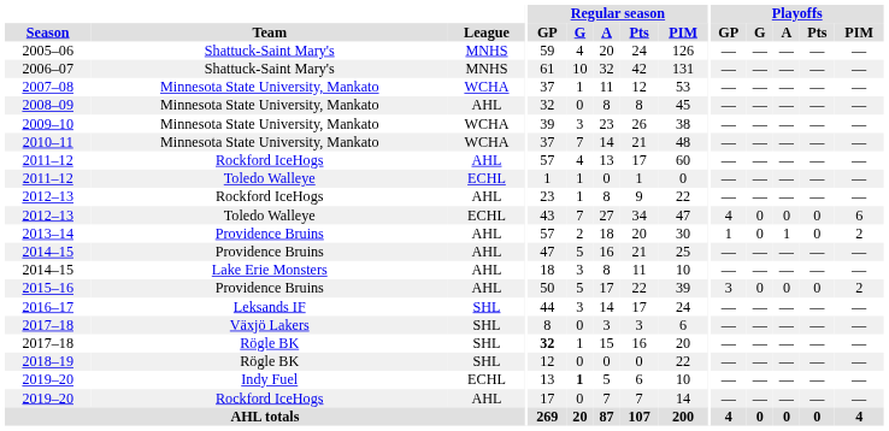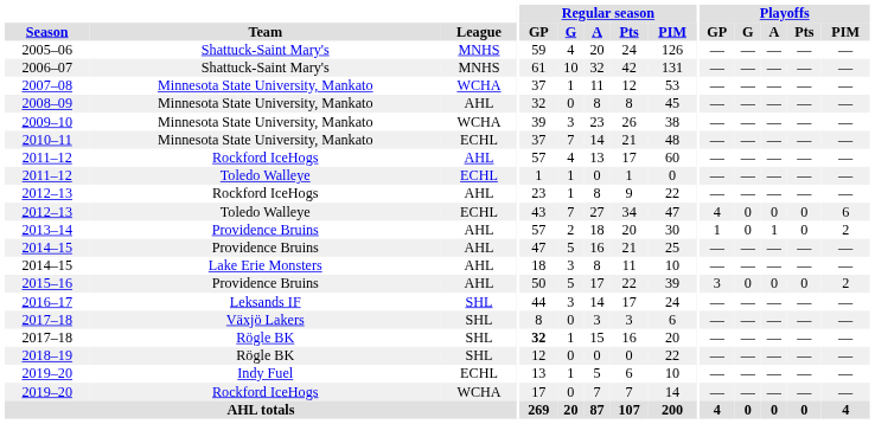 <table border="0" cellpadding="1" cellspacing="0" style="text-align:center; width:60em">
 <tr bgcolor="#e0e0e0">
 <th colspan="3"  bgcolor="#ffffff"></th>
 <th rowspan="99" bgcolor="#ffffff"></th>
 <th colspan="5"><a href='#'>Regular season</a></th>
 <th rowspan="99" bgcolor="#ffffff"></th>
 <th colspan="5"><a href='#'>Playoffs</a></th>
 </tr>
 <tr bgcolor="#e0e0e0">
 <th><a href='#'>Season</a></th>
 <th>Team</th>
 <th>League</th>
 <th>GP</th>
 <th><a href='#'>G</a></th>
 <th><a href='#'>A</a></th>
 <th><a href='#'>Pts</a></th>
 <th><a href='#'>PIM</a></th>
 <th>GP</th>
 <th>G</th>
 <th>A</th>
 <th>Pts</th>
 <th>PIM</th>
 </tr>
 <tr>
 <td>2005–06</td>
 <td><a href='#'>Shattuck-Saint Mary's</a></td>
 <td><a href='#'>MNHS</a></td>
 <td>59</td>
 <td>4</td>
 <td>20</td>
 <td>24</td>
 <td>126</td>
 <td>—</td>
 <td>—</td>
 <td>—</td>
 <td>—</td>
 <td>—</td>
 </tr>
 <tr bgcolor="#f0f0f0">
 <td>2006–07</td>
 <td>Shattuck-Saint Mary's</td>
 <td>MNHS</td>
 <td>61</td>
 <td>10</td>
 <td>32</td>
 <td>42</td>
 <td>131</td>
 <td>—</td>
 <td>—</td>
 <td>—</td>
 <td>—</td>
 <td>—</td>
 </tr>
 <tr>
 <td><a href='#'>2007–08</a></td>
 <td><a href='#'>Minnesota State University, Mankato</a></td>
 <td><a href='#'>WCHA</a></td>
 <td>37</td>
 <td>1</td>
 <td>11</td>
 <td>12</td>
 <td>53</td>
 <td>—</td>
 <td>—</td>
 <td>—</td>
 <td>—</td>
 <td>—</td>
 </tr>
 <tr bgcolor="#f0f0f0">
 <td><a href='#'>2008–09</a></td>
 <td>Minnesota State University, Mankato</td>
 <td>AHL</td>
 <td>32</td>
 <td>0</td>
 <td>8</td>
 <td>8</td>
 <td>45</td>
 <td>—</td>
 <td>—</td>
 <td>—</td>
 <td>—</td>
 <td>—</td>
 </tr>
 <tr>
 <td><a href='#'>2009–10</a></td>
 <td>Minnesota State University, Mankato</td>
 <td>WCHA</td>
 <td>39</td>
 <td>3</td>
 <td>23</td>
 <td>26</td>
 <td>38</td>
 <td>—</td>
 <td>—</td>
 <td>—</td>
 <td>—</td>
 <td>—</td>
 </tr>
 <tr bgcolor="#f0f0f0">
 <td><a href='#'>2010–11</a></td>
 <td>Minnesota State University, Mankato</td>
-<td>WCHA</td>
+<td>ECHL</td>
 <td>37</td>
 <td>7</td>
 <td>14</td>
 <td>21</td>
 <td>48</td>
 <td>—</td>
 <td>—</td>
 <td>—</td>
 <td>—</td>
 <td>—</td>
 </tr>
 <tr>
 <td><a href='#'>2011–12</a></td>
 <td><a href='#'>Rockford IceHogs</a></td>
 <td><a href='#'>AHL</a></td>
 <td>57</td>
 <td>4</td>
 <td>13</td>
 <td>17</td>
 <td>60</td>
 <td>—</td>
 <td>—</td>
 <td>—</td>
 <td>—</td>
 <td>—</td>
 </tr>
 <tr bgcolor="#f0f0f0">
 <td><a href='#'>2011–12</a></td>
 <td><a href='#'>Toledo Walleye</a></td>
 <td><a href='#'>ECHL</a></td>
 <td>1</td>
 <td>1</td>
 <td>0</td>
 <td>1</td>
 <td>0</td>
 <td>—</td>
 <td>—</td>
 <td>—</td>
 <td>—</td>
 <td>—</td>
 </tr>
 <tr>
 <td><a href='#'>2012–13</a></td>
 <td>Rockford IceHogs</td>
 <td>AHL</td>
 <td>23</td>
 <td>1</td>
 <td>8</td>
 <td>9</td>
 <td>22</td>
 <td>—</td>
 <td>—</td>
 <td>—</td>
 <td>—</td>
 <td>—</td>
 </tr>
 <tr bgcolor="#f0f0f0">
 <td><a href='#'>2012–13</a></td>
 <td>Toledo Walleye</td>
 <td>ECHL</td>
 <td>43</td>
 <td>7</td>
 <td>27</td>
 <td>34</td>
 <td>47</td>
 <td>4</td>
 <td>0</td>
 <td>0</td>
 <td>0</td>
 <td>6</td>
 </tr>
 <tr>
 <td><a href='#'>2013–14</a></td>
 <td><a href='#'>Providence Bruins</a></td>
 <td>AHL</td>
 <td>57</td>
 <td>2</td>
 <td>18</td>
 <td>20</td>
 <td>30</td>
 <td>1</td>
 <td>0</td>
 <td>1</td>
 <td>0</td>
 <td>2</td>
 </tr>
 <tr bgcolor="#f0f0f0">
 <td><a href='#'>2014–15</a></td>
 <td>Providence Bruins</td>
 <td>AHL</td>
 <td>47</td>
 <td>5</td>
 <td>16</td>
 <td>21</td>
 <td>25</td>
 <td>—</td>
 <td>—</td>
 <td>—</td>
 <td>—</td>
 <td>—</td>
 </tr>
 <tr>
 <td>2014–15</td>
 <td><a href='#'>Lake Erie Monsters</a></td>
 <td>AHL</td>
 <td>18</td>
 <td>3</td>
 <td>8</td>
 <td>11</td>
 <td>10</td>
 <td>—</td>
 <td>—</td>
 <td>—</td>
 <td>—</td>
 <td>—</td>
 </tr>
 <tr bgcolor="#f0f0f0">
 <td><a href='#'>2015–16</a></td>
 <td>Providence Bruins</td>
 <td>AHL</td>
 <td>50</td>
 <td>5</td>
 <td>17</td>
 <td>22</td>
 <td>39</td>
 <td>3</td>
 <td>0</td>
 <td>0</td>
 <td>0</td>
 <td>2</td>
 </tr>
 <tr>
 <td><a href='#'>2016–17</a></td>
 <td><a href='#'>Leksands IF</a></td>
 <td><a href='#'>SHL</a></td>
 <td>44</td>
 <td>3</td>
 <td>14</td>
 <td>17</td>
 <td>24</td>
 <td>—</td>
 <td>—</td>
 <td>—</td>
 <td>—</td>
 <td>—</td>
 </tr>
 <tr bgcolor="#f0f0f0">
 <td><a href='#'>2017–18</a></td>
 <td><a href='#'>Växjö Lakers</a></td>
 <td>SHL</td>
 <td>8</td>
 <td>0</td>
 <td>3</td>
 <td>3</td>
 <td>6</td>
 <td>—</td>
 <td>—</td>
 <td>—</td>
 <td>—</td>
 <td>—</td>
 </tr>
 <tr>
 <td>2017–18</td>
 <td><a href='#'>Rögle BK</a></td>
 <td>SHL</td>
 <td><strong>32</strong></td>
 <td>1</td>
 <td>15</td>
 <td>16</td>
 <td>20</td>
 <td>—</td>
 <td>—</td>
 <td>—</td>
 <td>—</td>
 <td>—</td>
 </tr>
 <tr bgcolor="#f0f0f0">
 <td><a href='#'>2018–19</a></td>
 <td>Rögle BK</td>
 <td>SHL</td>
 <td>12</td>
 <td>0</td>
 <td>0</td>
 <td>0</td>
 <td>22</td>
 <td>—</td>
 <td>—</td>
 <td>—</td>
 <td>—</td>
 <td>—</td>
 </tr>
 <tr>
 <td><a href='#'>2019–20</a></td>
 <td><a href='#'>Indy Fuel</a></td>
 <td>ECHL</td>
 <td>13</td>
-<td><strong>1</strong></td>
+<td>1</td>
 <td>5</td>
 <td>6</td>
 <td>10</td>
 <td>—</td>
 <td>—</td>
 <td>—</td>
 <td>—</td>
 <td>—</td>
 </tr>
 <tr bgcolor="#f0f0f0">
 <td><a href='#'>2019–20</a></td>
 <td><a href='#'>Rockford IceHogs</a></td>
-<td>AHL</td>
+<td>WCHA</td>
 <td>17</td>
 <td>0</td>
 <td>7</td>
 <td>7</td>
 <td>14</td>
 <td>—</td>
 <td>—</td>
 <td>—</td>
 <td>—</td>
 <td>—</td>
 </tr>
 <tr bgcolor="#e0e0e0">
 <th colspan="3">AHL totals</th>
 <th>269</th>
 <th>20</th>
 <th>87</th>
 <th>107</th>
 <th>200</th>
 <th>4</th>
 <th>0</th>
 <th>0</th>
 <th>0</th>
 <th>4</th>
 </tr>
 </table>
